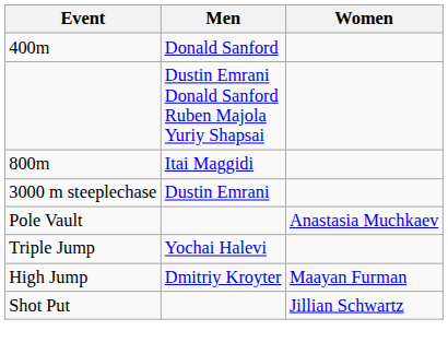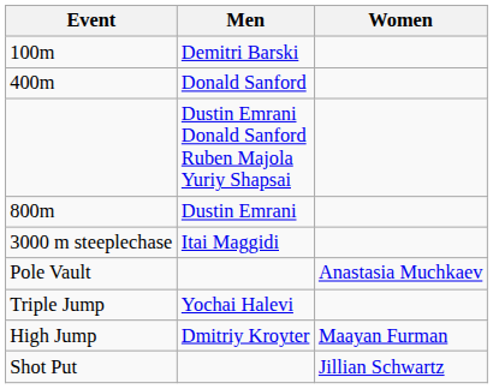 <table class=wikitable style="font-size:100%">
 <tr>
 <th>Event</th>
 <th>Men</th>
 <th>Women</th>
+</tr>
+<tr>
+<td>100m</td>
+<td><a href='#'>Demitri Barski</a></td>
+<td></td>
 </tr>
 <tr>
 <td>400m</td>
 <td><a href='#'>Donald Sanford</a></td>
 <td></td>
 </tr>
 <tr>
 <td></td>
 <td><a href='#'>Dustin Emrani</a><br><a href='#'>Donald Sanford</a><br><a href='#'>Ruben Majola</a><br><a href='#'>Yuriy Shapsai</a></td>
 <td></td>
 </tr>
 <tr>
 <td>800m</td>
-<td><a href='#'>Itai Maggidi</a></td>
+<td><a href='#'>Dustin Emrani</a></td>
 <td></td>
 </tr>
 <tr>
 <td>3000 m steeplechase</td>
-<td><a href='#'>Dustin Emrani</a></td>
+<td><a href='#'>Itai Maggidi</a></td>
 <td></td>
 </tr>
 <tr>
 <td>Pole Vault</td>
 <td></td>
 <td><a href='#'>Anastasia Muchkaev</a></td>
 </tr>
 <tr>
 <td>Triple Jump</td>
 <td><a href='#'>Yochai Halevi</a></td>
 <td></td>
 </tr>
 <tr>
 <td>High Jump</td>
 <td><a href='#'>Dmitriy Kroyter</a></td>
 <td><a href='#'>Maayan Furman</a></td>
 </tr>
 <tr>
 <td>Shot Put</td>
 <td></td>
 <td><a href='#'>Jillian Schwartz</a></td>
 </tr>
 </table>
